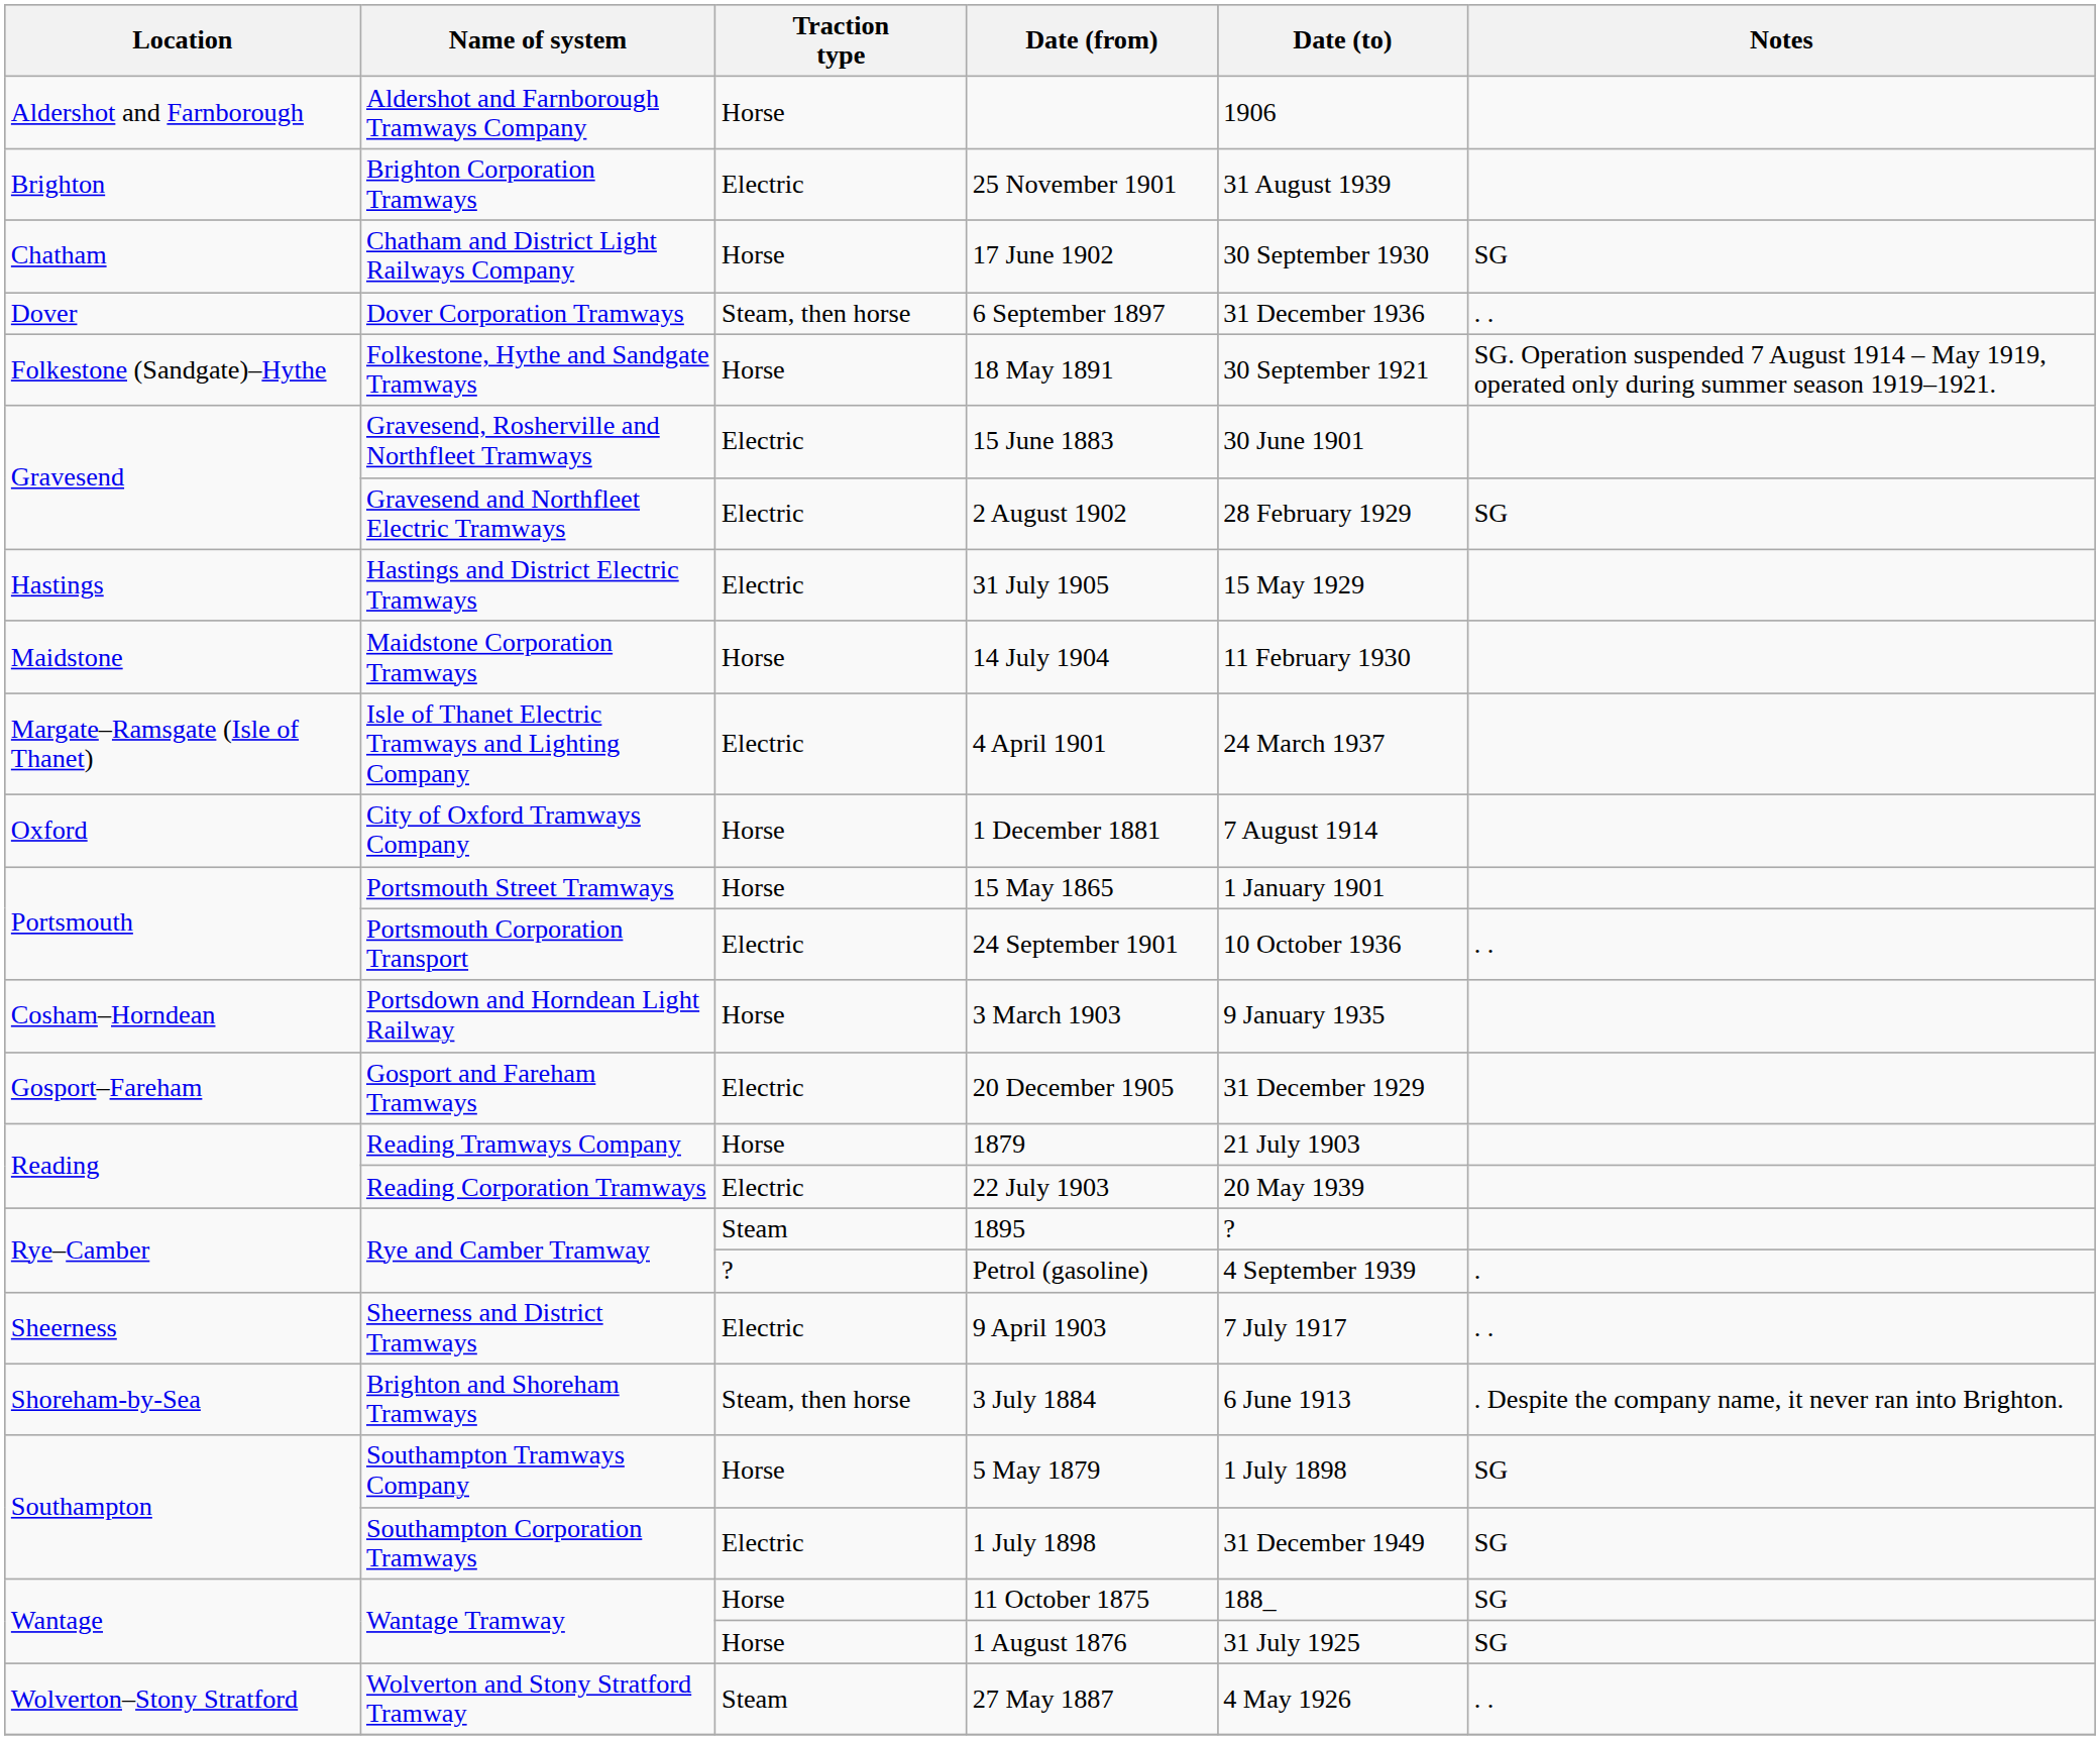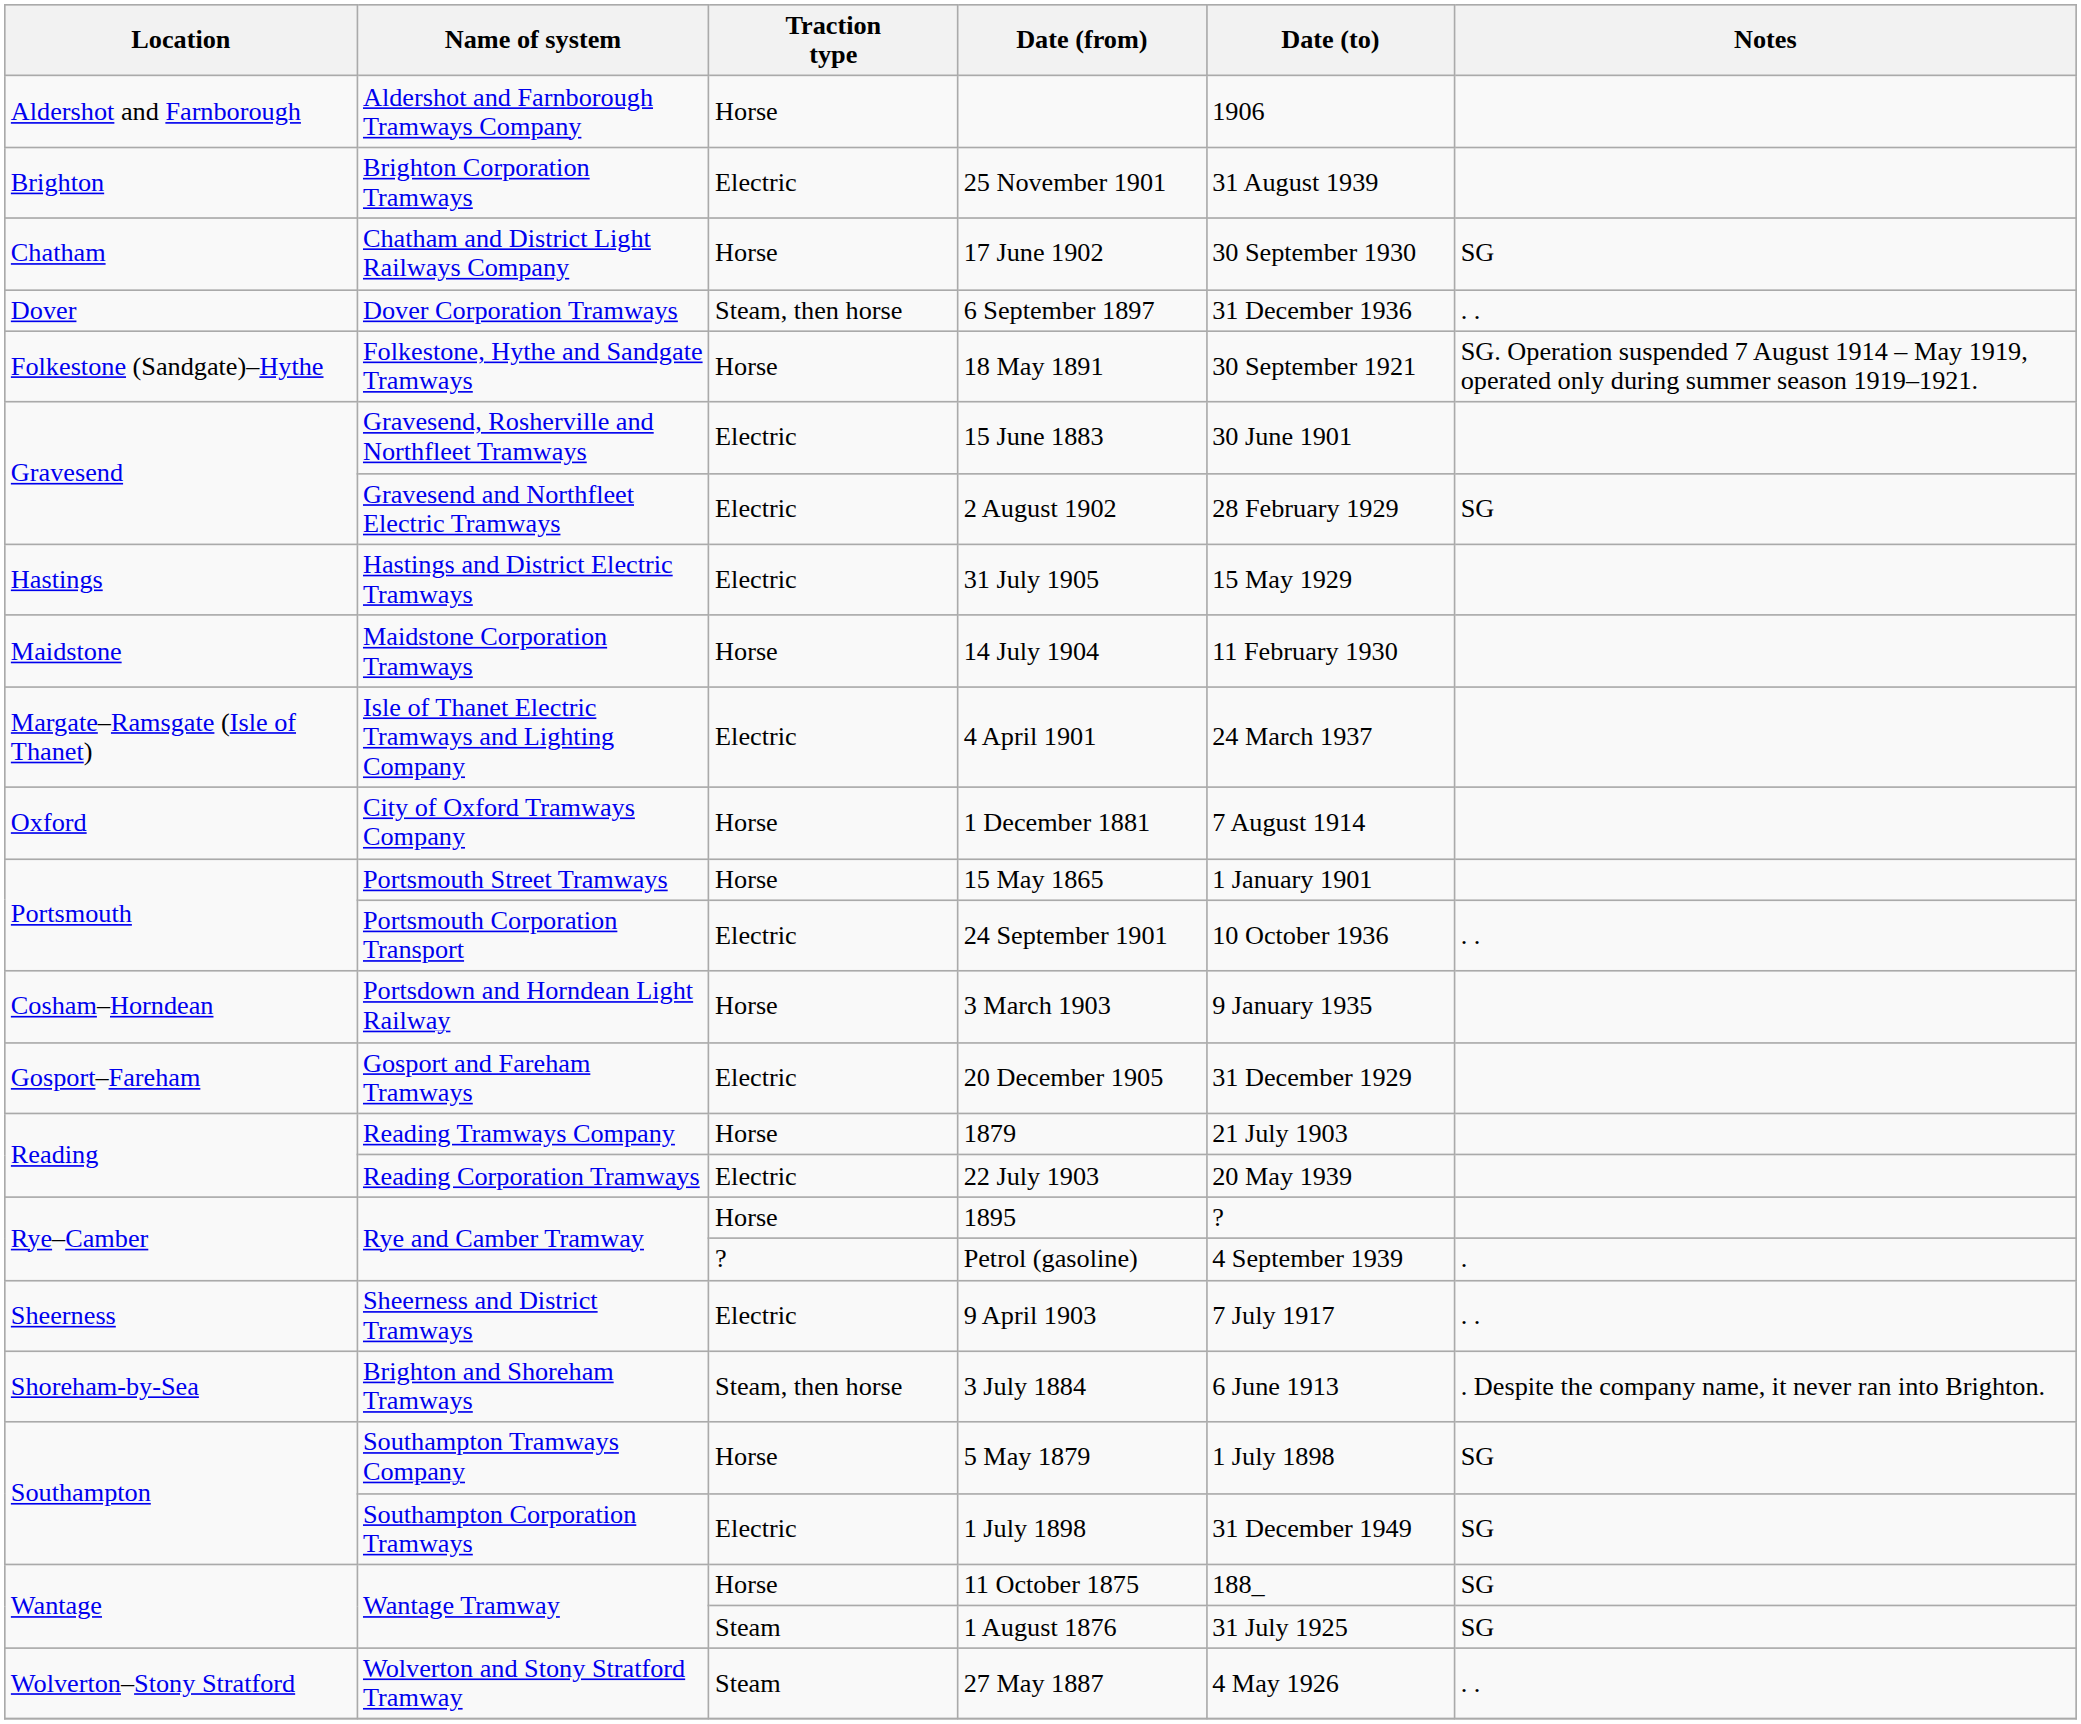 <table class="wikitable" width=100%>
 <tr>
 <th width=17%>Location</th>
 <th width=17%>Name of system</th>
 <th width=12%>Traction<br>type</th>
 <th width=12%>Date (from)</th>
 <th width=12%>Date (to)</th>
 <th width=30%>Notes</th>
 </tr>
 <tr>
 <td><a href='#'>Aldershot</a> and <a href='#'>Farnborough</a></td>
 <td><a href='#'>Aldershot and Farnborough Tramways Company</a></td>
 <td>Horse</td>
 <td> </td>
 <td>1906</td>
 <td> </td>
 </tr>
 <tr>
 <td><a href='#'>Brighton</a></td>
 <td><a href='#'>Brighton Corporation Tramways</a></td>
 <td>Electric</td>
 <td>25 November 1901</td>
 <td>31 August 1939</td>
 <td></td>
 </tr>
 <tr>
 <td><a href='#'>Chatham</a></td>
 <td><a href='#'>Chatham and District Light Railways Company</a></td>
 <td>Horse</td>
 <td>17 June 1902</td>
 <td>30 September 1930</td>
 <td>SG</td>
 </tr>
 <tr>
 <td><a href='#'>Dover</a></td>
 <td><a href='#'>Dover Corporation Tramways</a></td>
 <td>Steam, then horse</td>
 <td>6 September 1897</td>
 <td>31 December 1936</td>
 <td>. .</td>
 </tr>
 <tr>
 <td><a href='#'>Folkestone</a> (Sandgate)–<a href='#'>Hythe</a></td>
 <td><a href='#'>Folkestone, Hythe and Sandgate Tramways</a></td>
 <td>Horse</td>
 <td>18 May 1891</td>
 <td>30 September 1921</td>
 <td>SG. Operation suspended 7 August 1914 – May 1919, operated only during summer season 1919–1921.</td>
 </tr>
 <tr>
 <td rowspan=2><a href='#'>Gravesend</a></td>
 <td><a href='#'>Gravesend, Rosherville and Northfleet Tramways</a></td>
 <td>Electric</td>
 <td>15 June 1883</td>
 <td>30 June 1901</td>
 <td></td>
 </tr>
 <tr>
 <td><a href='#'>Gravesend and Northfleet Electric Tramways</a></td>
 <td>Electric</td>
 <td>2 August 1902</td>
 <td>28 February 1929</td>
 <td>SG</td>
 </tr>
 <tr>
 <td><a href='#'>Hastings</a></td>
 <td><a href='#'>Hastings and District Electric Tramways</a></td>
 <td>Electric</td>
 <td>31 July 1905</td>
 <td>15 May 1929</td>
 <td></td>
 </tr>
 <tr>
 <td><a href='#'>Maidstone</a></td>
 <td><a href='#'>Maidstone Corporation Tramways</a></td>
 <td>Horse</td>
 <td>14 July 1904</td>
 <td>11 February 1930</td>
 <td></td>
 </tr>
 <tr>
 <td><a href='#'>Margate</a>–<a href='#'>Ramsgate</a> (<a href='#'>Isle of Thanet</a>)</td>
 <td><a href='#'>Isle of Thanet Electric Tramways and Lighting Company</a></td>
 <td>Electric</td>
 <td>4 April 1901</td>
 <td>24 March 1937</td>
 <td></td>
 </tr>
 <tr>
 <td><a href='#'>Oxford</a></td>
 <td><a href='#'>City of Oxford Tramways Company</a></td>
 <td>Horse</td>
 <td>1 December 1881</td>
 <td>7 August 1914</td>
 <td></td>
 </tr>
 <tr>
 <td rowspan=2><a href='#'>Portsmouth</a></td>
 <td><a href='#'>Portsmouth Street Tramways</a></td>
 <td>Horse</td>
 <td>15 May 1865</td>
 <td>1 January 1901</td>
 <td> </td>
 </tr>
 <tr>
 <td><a href='#'>Portsmouth Corporation Transport</a></td>
 <td>Electric</td>
 <td>24 September 1901</td>
 <td>10 October 1936</td>
 <td>. .</td>
 </tr>
 <tr>
 <td><a href='#'>Cosham</a>–<a href='#'>Horndean</a></td>
 <td><a href='#'>Portsdown and Horndean Light Railway</a></td>
 <td>Horse</td>
 <td>3 March 1903</td>
 <td>9 January 1935</td>
 <td></td>
 </tr>
 <tr>
 <td><a href='#'>Gosport</a>–<a href='#'>Fareham</a></td>
 <td><a href='#'>Gosport and Fareham Tramways</a></td>
 <td>Electric</td>
 <td>20 December 1905</td>
 <td>31 December 1929</td>
 <td> </td>
 </tr>
 <tr>
 <td rowspan=2><a href='#'>Reading</a></td>
 <td><a href='#'>Reading Tramways Company</a></td>
 <td>Horse</td>
 <td>1879</td>
 <td>21 July 1903</td>
 <td></td>
 </tr>
 <tr>
 <td><a href='#'>Reading Corporation Tramways</a></td>
 <td>Electric</td>
 <td>22 July 1903</td>
 <td>20 May 1939</td>
 <td></td>
 </tr>
 <tr>
 <td rowspan=2><a href='#'>Rye</a>–<a href='#'>Camber</a></td>
 <td rowspan=2><a href='#'>Rye and Camber Tramway</a></td>
-<td>Steam</td>
+<td>Horse</td>
 <td>1895</td>
 <td>?</td>
 <td></td>
 </tr>
 <tr>
 <td>?</td>
 <td>Petrol (gasoline)</td>
 <td>4 September 1939</td>
 <td>.</td>
 </tr>
 <tr>
 <td><a href='#'>Sheerness</a></td>
 <td><a href='#'>Sheerness and District Tramways</a></td>
 <td>Electric</td>
 <td>9 April 1903</td>
 <td>7 July 1917</td>
 <td>. .</td>
 </tr>
 <tr>
 <td><a href='#'>Shoreham-by-Sea</a></td>
 <td><a href='#'>Brighton and Shoreham Tramways</a></td>
 <td>Steam, then horse</td>
 <td>3 July 1884</td>
 <td>6 June 1913</td>
 <td>. Despite the company name, it never ran into Brighton.</td>
 </tr>
 <tr>
 <td rowspan=2><a href='#'>Southampton</a></td>
 <td><a href='#'>Southampton Tramways Company</a></td>
 <td>Horse</td>
 <td>5 May 1879</td>
 <td>1 July 1898</td>
 <td>SG</td>
 </tr>
 <tr>
 <td><a href='#'>Southampton Corporation Tramways</a></td>
 <td>Electric</td>
 <td>1 July 1898</td>
 <td>31 December 1949</td>
 <td>SG</td>
 </tr>
 <tr>
 <td rowspan=2><a href='#'>Wantage</a></td>
 <td rowspan=2><a href='#'>Wantage Tramway</a></td>
 <td>Horse</td>
 <td>11 October 1875</td>
 <td>188_</td>
 <td>SG</td>
 </tr>
 <tr>
-<td>Horse</td>
+<td>Steam</td>
 <td>1 August 1876</td>
 <td>31 July 1925</td>
 <td>SG</td>
 </tr>
 <tr>
 <td><a href='#'>Wolverton</a>–<a href='#'>Stony Stratford</a></td>
 <td><a href='#'>Wolverton and Stony Stratford Tramway</a></td>
 <td>Steam</td>
 <td>27 May 1887</td>
 <td>4 May 1926</td>
 <td>. .</td>
 </tr>
 <tr>
 </tr>
 </table>
